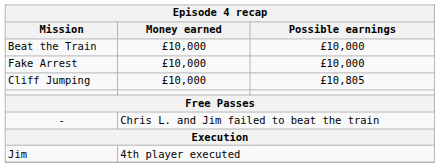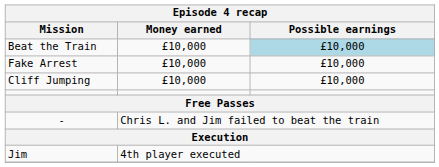 <table class="wikitable" style="font-size: 95%; margin: 10px" align="right" width="40%">
 <tr>
 <th colspan=3>Episode 4 recap</th>
 </tr>
 <tr>
 <th>Mission</th>
 <th>Money earned</th>
 <th>Possible earnings</th>
 </tr>
 <tr>
 <td>Beat the Train</td>
 <td align="center">£10,000</td>
-<td align="center">£10,000</td>
+<td align="center" style="background: lightblue;">£10,000</td>
 </tr>
 <tr>
 <td>Fake Arrest</td>
 <td align="center">£10,000</td>
 <td align="center">£10,000</td>
 </tr>
 <tr>
 <td>Cliff Jumping</td>
 <td align="center">£10,000</td>
-<td align="center">£10,805</td>
+<td align="center">£10,000</td>
 </tr>
 <tr>
 <td><strong></strong></td>
 <td align="center"><strong></strong></td>
 <td align="center"><strong></strong></td>
 </tr>
 <tr>
 <th colspan=3>Free Passes</th>
 </tr>
 <tr>
 <td align="center">-</td>
 <td colspan=2>Chris L. and Jim failed to beat the train</td>
 </tr>
 <tr>
 <th colspan=3>Execution</th>
 </tr>
 <tr>
 <td>Jim</td>
 <td colspan=2>4th player executed</td>
 </tr>
 <tr>
 </tr>
 </table>
